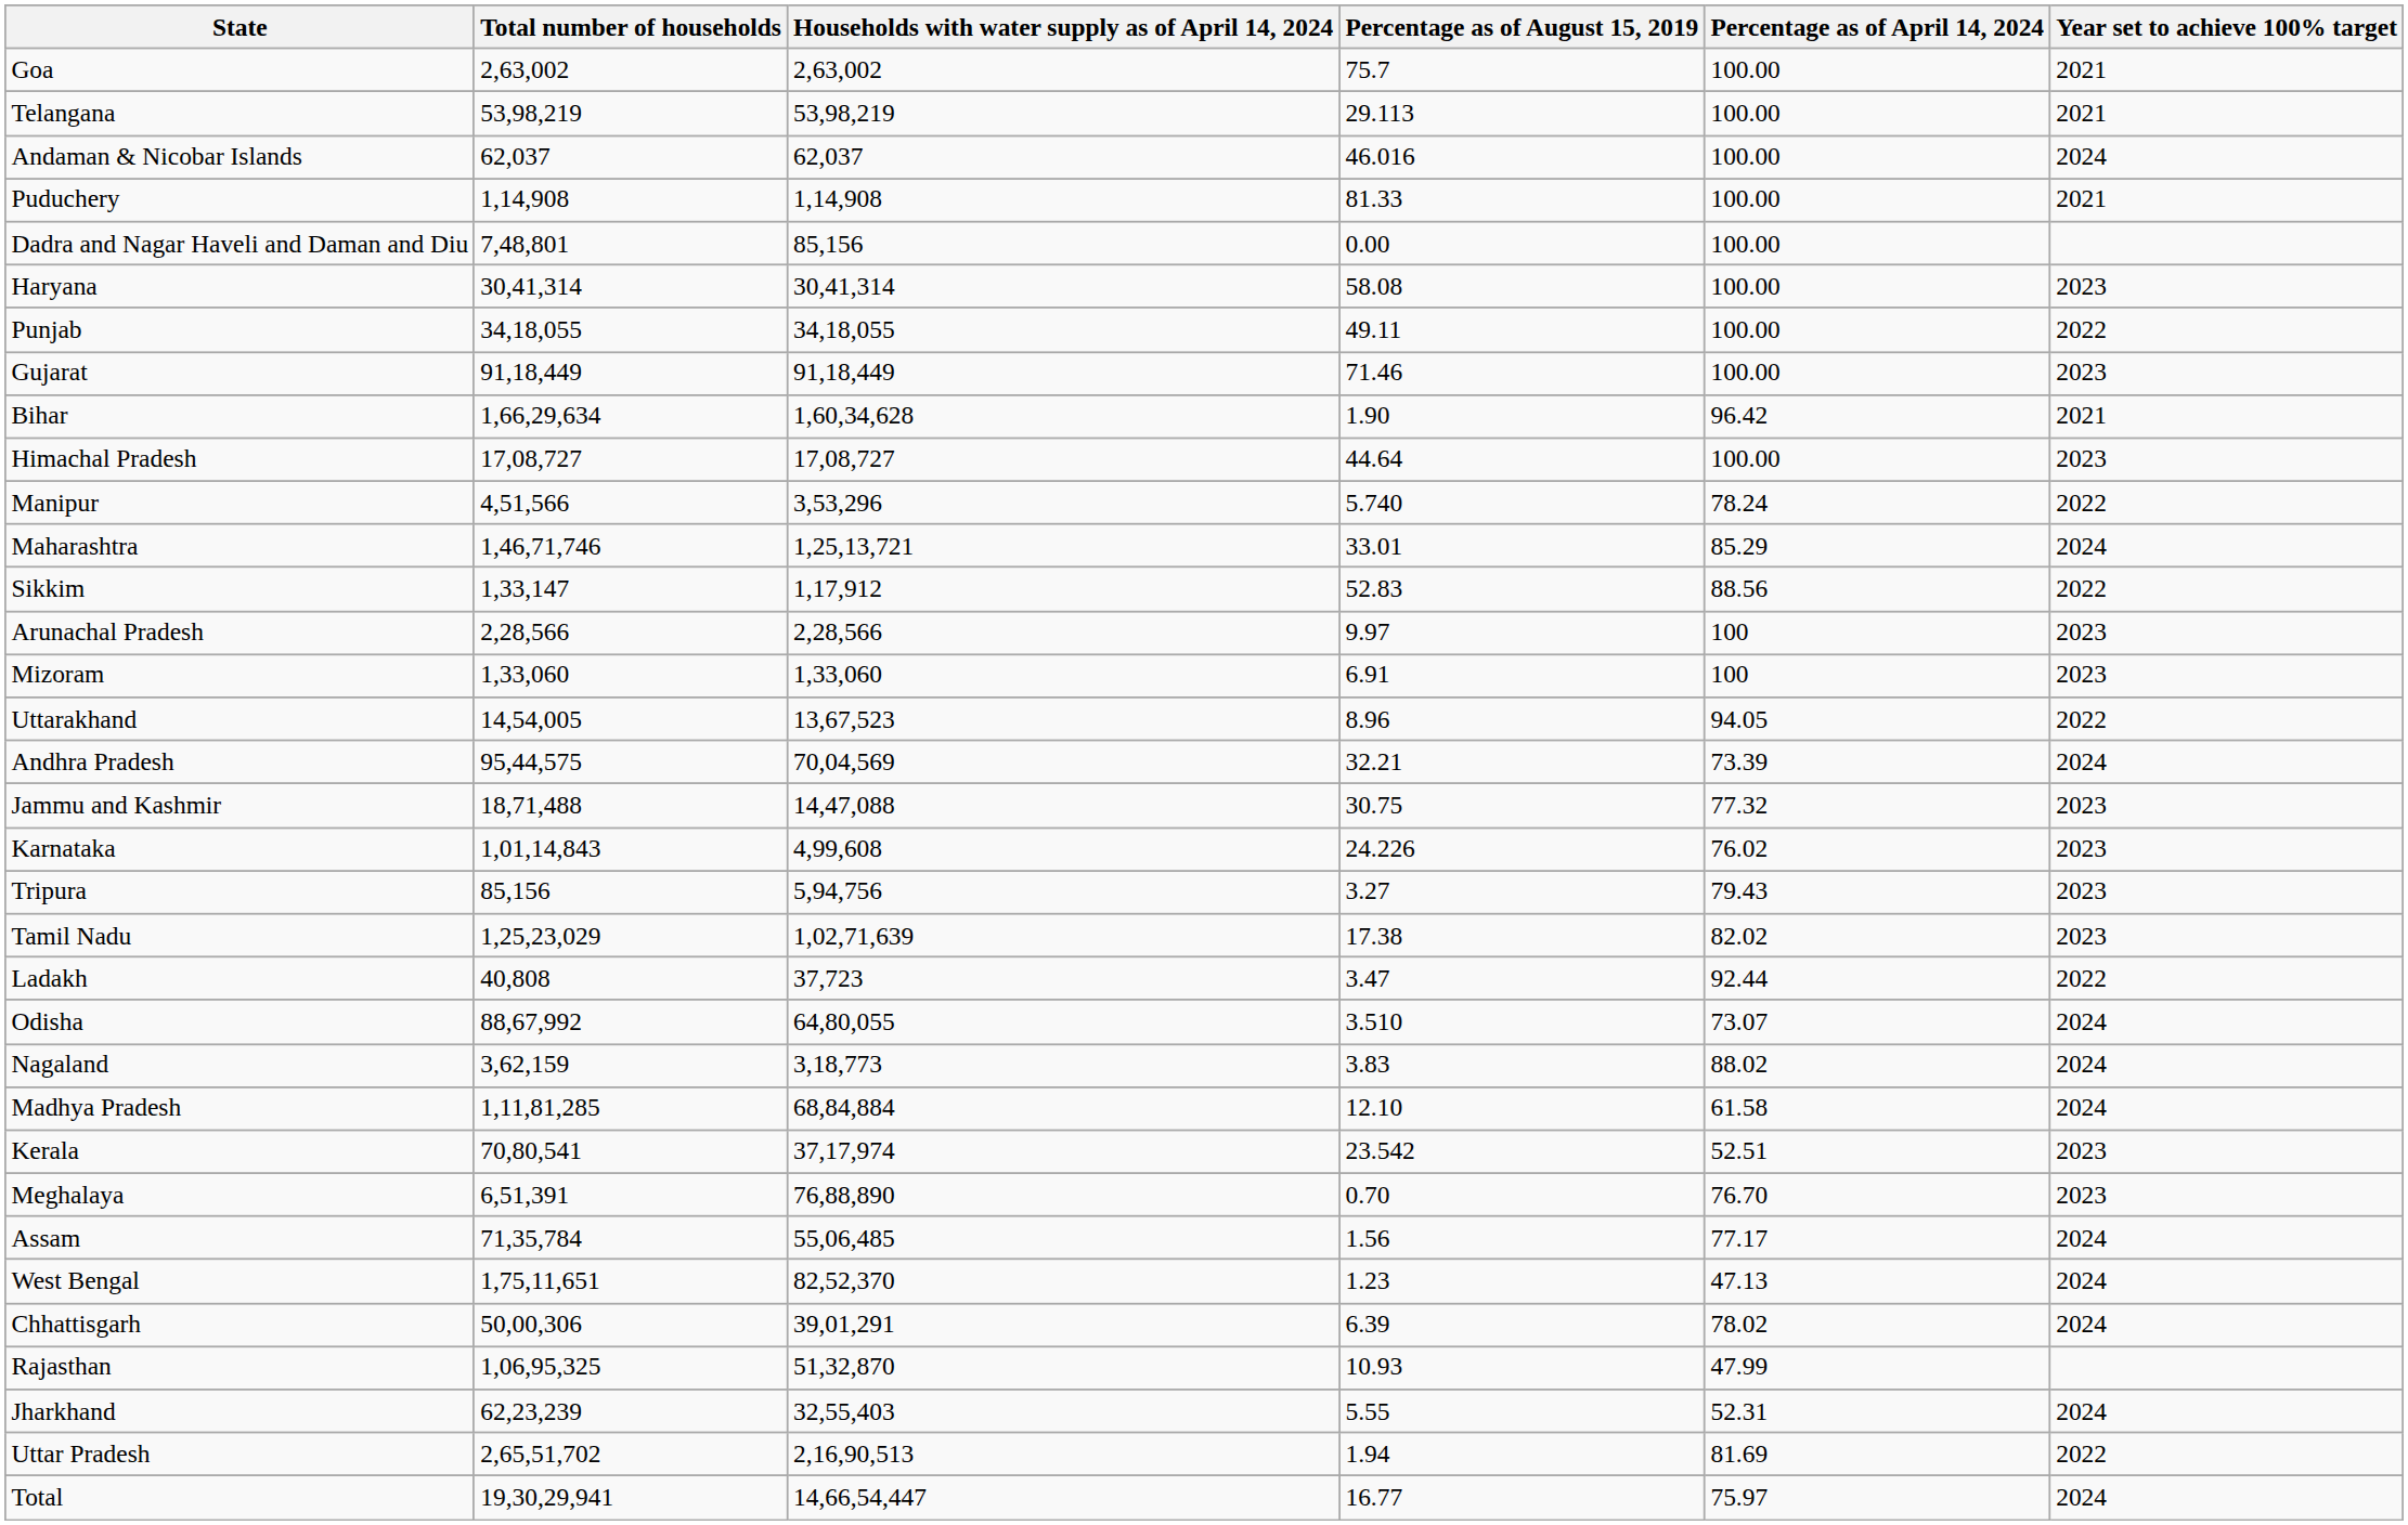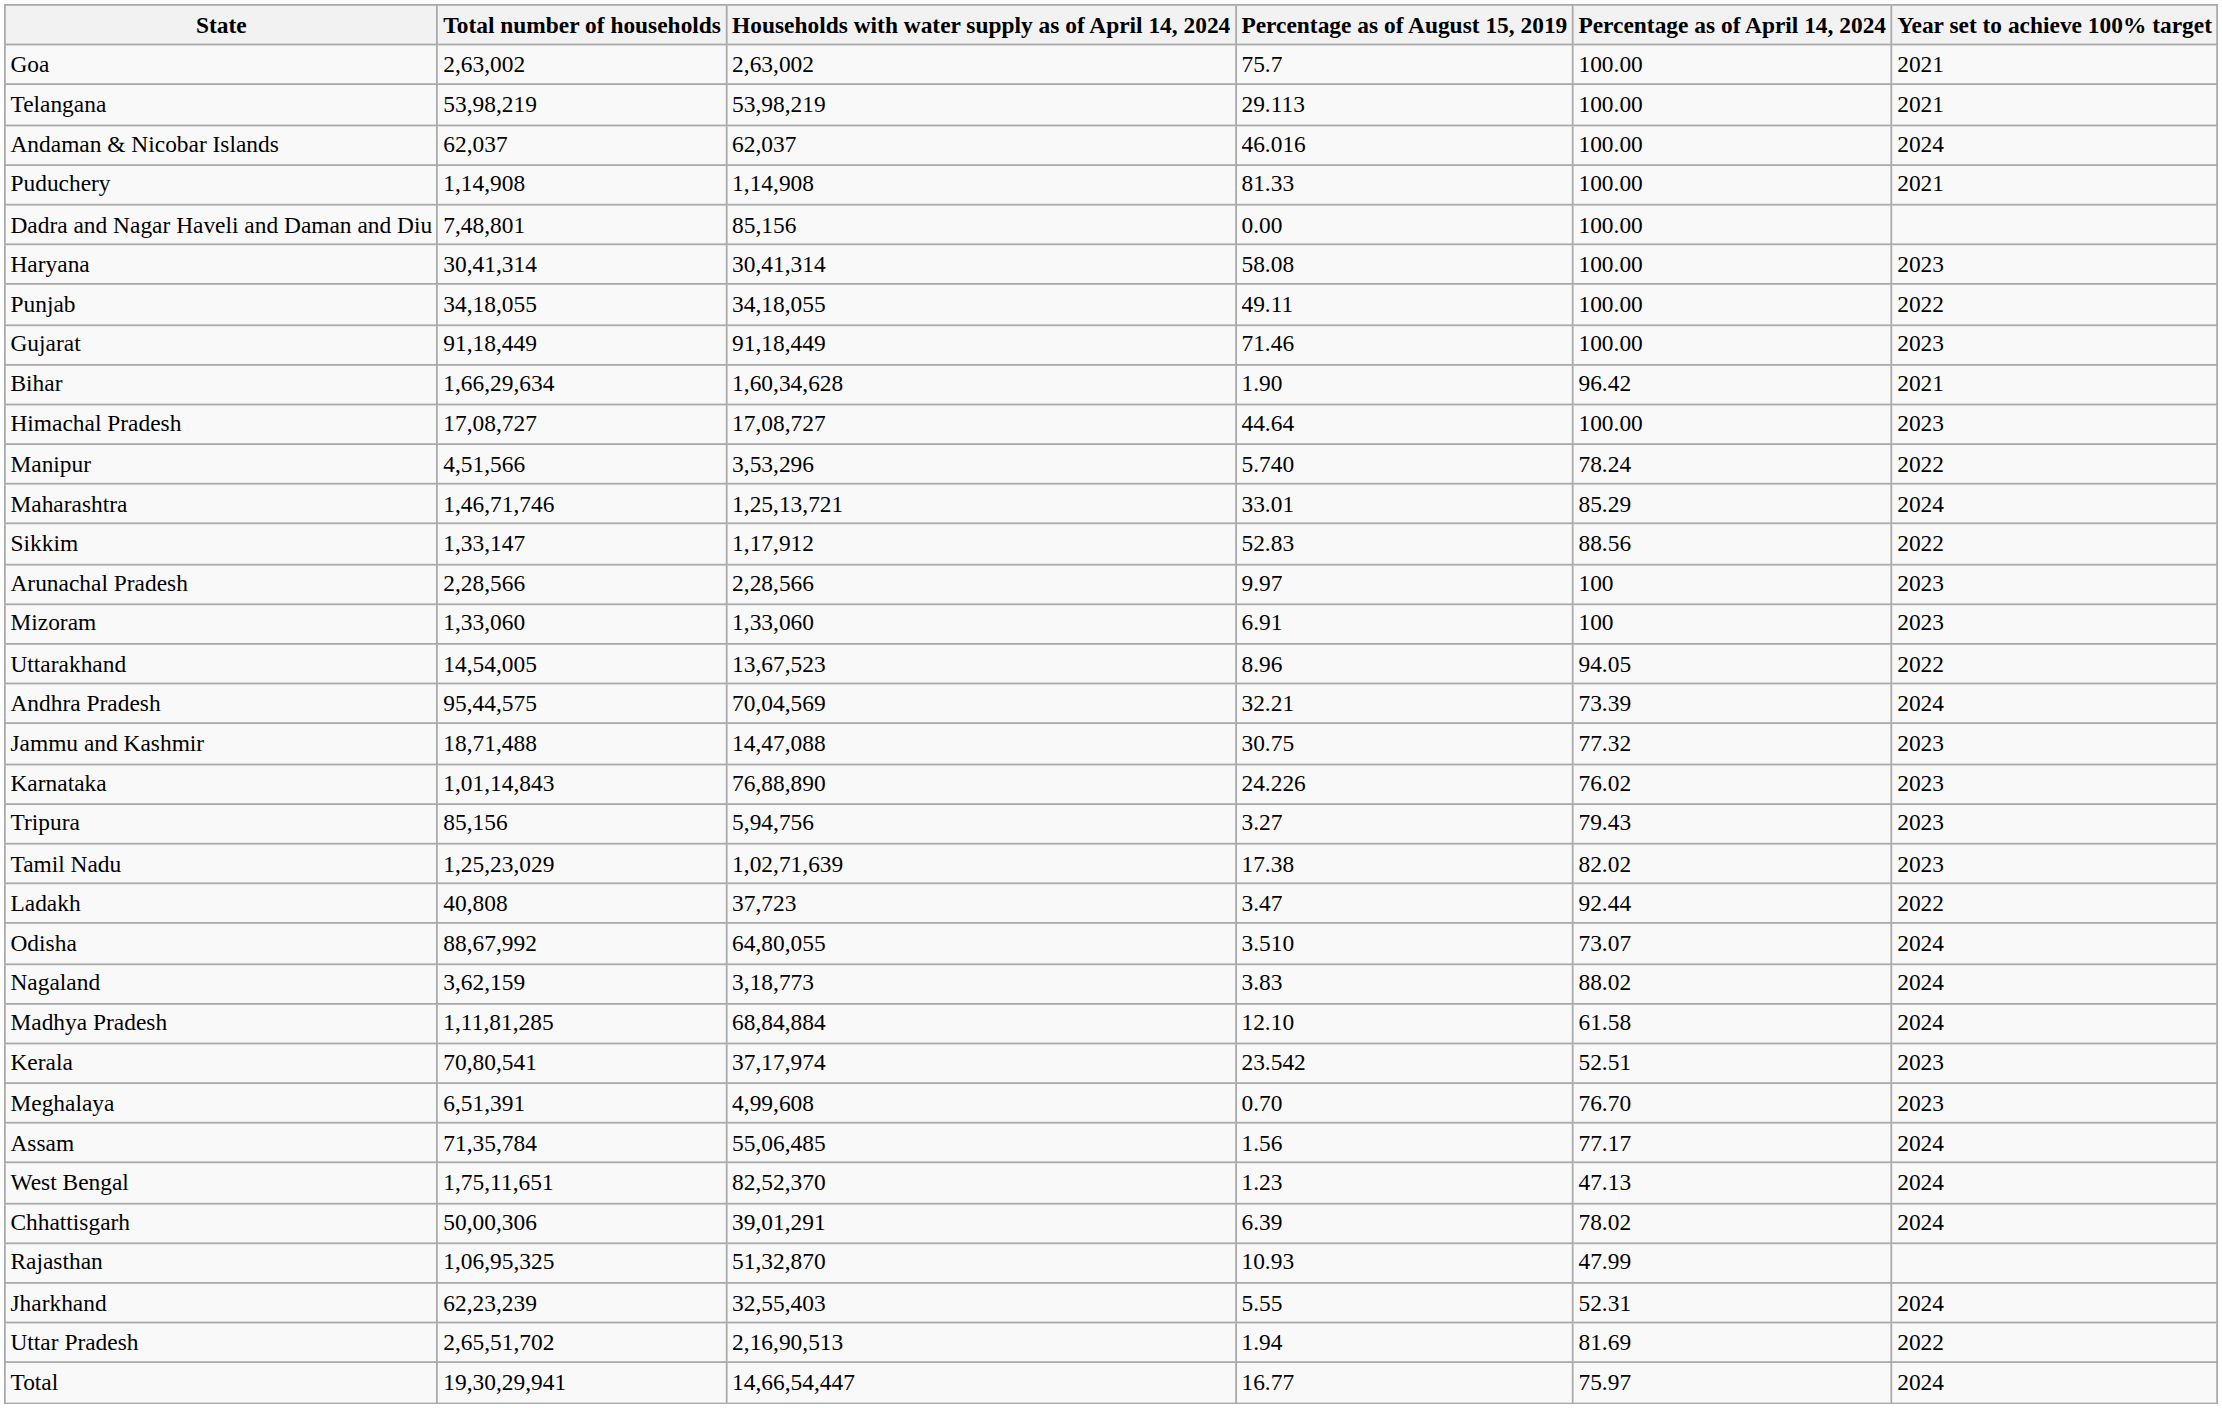 <table class="wikitable sortable" style="font-size:small">
 <tr>
 <th rowspan="2">State</th>
 <th rowspan="2">Total number of households</th>
 <th rowspan="2">Households with water supply as of April 14, 2024</th>
 <th rowspan="2">Percentage as of August 15, 2019</th>
 <th rowspan="2">Percentage as of April 14, 2024</th>
 <th rowspan="2">Year set to achieve 100% target</th>
 </tr>
 <tr>
 </tr>
 <tr>
 <td>Goa</td>
 <td>2,63,002</td>
 <td>2,63,002</td>
 <td>75.7</td>
 <td>100.00</td>
 <td>2021</td>
 </tr>
 <tr>
 <td>Telangana</td>
 <td>53,98,219</td>
 <td>53,98,219</td>
 <td>29.113</td>
 <td>100.00</td>
 <td>2021</td>
 </tr>
 <tr>
 <td>Andaman & Nicobar Islands</td>
 <td>62,037</td>
 <td>62,037</td>
 <td>46.016</td>
 <td>100.00</td>
 <td>2024</td>
 </tr>
 <tr>
 <td>Puduchery</td>
 <td>1,14,908</td>
 <td>1,14,908</td>
 <td>81.33</td>
 <td>100.00</td>
 <td>2021</td>
 </tr>
 <tr>
 <td>Dadra and Nagar Haveli and Daman and Diu</td>
 <td>7,48,801</td>
 <td>85,156</td>
 <td>0.00</td>
 <td>100.00</td>
 <td></td>
 </tr>
 <tr>
 <td>Haryana</td>
 <td>30,41,314</td>
 <td>30,41,314</td>
 <td>58.08</td>
 <td>100.00</td>
 <td>2023</td>
 </tr>
 <tr>
 <td>Punjab</td>
 <td>34,18,055</td>
 <td>34,18,055</td>
 <td>49.11</td>
 <td>100.00</td>
 <td>2022</td>
 </tr>
 <tr>
 <td>Gujarat</td>
 <td>91,18,449</td>
 <td>91,18,449</td>
 <td>71.46</td>
 <td>100.00</td>
 <td>2023</td>
 </tr>
 <tr>
 <td>Bihar</td>
 <td>1,66,29,634</td>
 <td>1,60,34,628</td>
 <td>1.90</td>
 <td>96.42</td>
 <td>2021</td>
 </tr>
 <tr>
 <td>Himachal Pradesh</td>
 <td>17,08,727</td>
 <td>17,08,727</td>
 <td>44.64</td>
 <td>100.00</td>
 <td>2023</td>
 </tr>
 <tr>
 <td>Manipur</td>
 <td>4,51,566</td>
 <td>3,53,296</td>
 <td>5.740</td>
 <td>78.24</td>
 <td>2022</td>
 </tr>
 <tr>
 <td>Maharashtra</td>
 <td>1,46,71,746</td>
 <td>1,25,13,721</td>
 <td>33.01</td>
 <td>85.29</td>
 <td>2024</td>
 </tr>
 <tr>
 <td>Sikkim</td>
 <td>1,33,147</td>
 <td>1,17,912</td>
 <td>52.83</td>
 <td>88.56</td>
 <td>2022</td>
 </tr>
 <tr>
 <td>Arunachal Pradesh</td>
 <td>2,28,566</td>
 <td>2,28,566</td>
 <td>9.97</td>
 <td>100</td>
 <td>2023</td>
 </tr>
 <tr>
 <td>Mizoram</td>
 <td>1,33,060</td>
 <td>1,33,060</td>
 <td>6.91</td>
 <td>100</td>
 <td>2023</td>
 </tr>
 <tr>
 <td>Uttarakhand</td>
 <td>14,54,005</td>
 <td>13,67,523</td>
 <td>8.96</td>
 <td>94.05</td>
 <td>2022</td>
 </tr>
 <tr>
 <td>Andhra Pradesh</td>
 <td>95,44,575</td>
 <td>70,04,569</td>
 <td>32.21</td>
 <td>73.39</td>
 <td>2024</td>
 </tr>
 <tr>
 <td>Jammu and Kashmir</td>
 <td>18,71,488</td>
 <td>14,47,088</td>
 <td>30.75</td>
 <td>77.32</td>
 <td>2023</td>
 </tr>
 <tr>
 <td>Karnataka</td>
 <td>1,01,14,843</td>
-<td>4,99,608</td>
+<td>76,88,890</td>
 <td>24.226</td>
 <td>76.02</td>
 <td>2023</td>
 </tr>
 <tr>
 <td>Tripura</td>
 <td>85,156</td>
 <td>5,94,756</td>
 <td>3.27</td>
 <td>79.43</td>
 <td>2023</td>
 </tr>
 <tr>
 <td>Tamil Nadu</td>
 <td>1,25,23,029</td>
 <td>1,02,71,639</td>
 <td>17.38</td>
 <td>82.02</td>
 <td>2023</td>
 </tr>
 <tr>
 <td>Ladakh</td>
 <td>40,808</td>
 <td>37,723</td>
 <td>3.47</td>
 <td>92.44</td>
 <td>2022</td>
 </tr>
 <tr>
 <td>Odisha</td>
 <td>88,67,992</td>
 <td>64,80,055</td>
 <td>3.510</td>
 <td>73.07</td>
 <td>2024</td>
 </tr>
 <tr>
 <td>Nagaland</td>
 <td>3,62,159</td>
 <td>3,18,773</td>
 <td>3.83</td>
 <td>88.02</td>
 <td>2024</td>
 </tr>
 <tr>
 <td>Madhya Pradesh</td>
 <td>1,11,81,285</td>
 <td>68,84,884</td>
 <td>12.10</td>
 <td>61.58</td>
 <td>2024</td>
 </tr>
 <tr>
 <td>Kerala</td>
 <td>70,80,541</td>
 <td>37,17,974</td>
 <td>23.542</td>
 <td>52.51</td>
 <td>2023</td>
 </tr>
 <tr>
 <td>Meghalaya</td>
 <td>6,51,391</td>
-<td>76,88,890</td>
+<td>4,99,608</td>
 <td>0.70</td>
 <td>76.70</td>
 <td>2023</td>
 </tr>
 <tr>
 <td>Assam</td>
 <td>71,35,784</td>
 <td>55,06,485</td>
 <td>1.56</td>
 <td>77.17</td>
 <td>2024</td>
 </tr>
 <tr>
 <td>West Bengal</td>
 <td>1,75,11,651</td>
 <td>82,52,370</td>
 <td>1.23</td>
 <td>47.13</td>
 <td>2024</td>
 </tr>
 <tr>
 <td>Chhattisgarh</td>
 <td>50,00,306</td>
 <td>39,01,291</td>
 <td>6.39</td>
 <td>78.02</td>
 <td>2024</td>
 </tr>
 <tr>
 <td>Rajasthan</td>
 <td>1,06,95,325</td>
 <td>51,32,870</td>
 <td>10.93</td>
 <td>47.99</td>
 <td></td>
 </tr>
 <tr>
 <td>Jharkhand</td>
 <td>62,23,239</td>
 <td>32,55,403</td>
 <td>5.55</td>
 <td>52.31</td>
 <td>2024</td>
 </tr>
 <tr>
 <td>Uttar Pradesh</td>
 <td>2,65,51,702</td>
 <td>2,16,90,513</td>
 <td>1.94</td>
 <td>81.69</td>
 <td>2022</td>
 </tr>
 <tr>
 <td>Total</td>
 <td>19,30,29,941</td>
 <td>14,66,54,447</td>
 <td>16.77</td>
 <td>75.97</td>
 <td>2024</td>
 </tr>
 </table>
